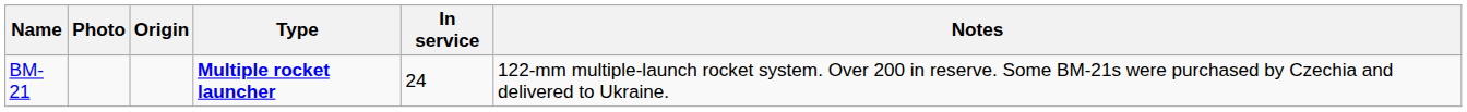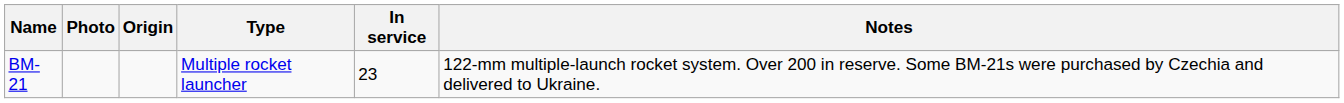 <table class="wikitable sortable">
 <tr>
 <th>Name</th>
 <th>Photo</th>
 <th>Origin</th>
 <th>Type</th>
 <th>In service</th>
 <th>Notes</th>
 </tr>
 <tr>
 <td><a href='#'>BM-21</a></td>
 <td></td>
 <td></td>
-<td><strong><a href='#'>Multiple rocket launcher</a></strong></td>
-<td>24</td>
+<td><a href='#'>Multiple rocket launcher</a></td>
+<td>23</td>
 <td>122-mm multiple-launch rocket system. Over 200 in reserve. Some BM-21s were purchased by Czechia and delivered to Ukraine.</td>
 </tr>
 </table>
